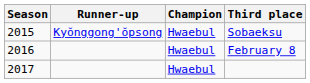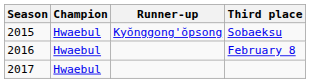 <table class="wikitable">
 <tr>
 <th>Season</th>
+<th>Champion</th>
 <th>Runner-up</th>
-<th>Champion</th>
 <th>Third place</th>
 </tr>
 <tr>
 <td>2015</td>
+<td><a href='#'>Hwaebul</a></td>
 <td><a href='#'>Kyŏnggong'ŏpsong</a></td>
-<td><a href='#'>Hwaebul</a></td>
 <td><a href='#'>Sobaeksu</a></td>
 </tr>
 <tr>
 <td>2016</td>
+<td><a href='#'>Hwaebul</a></td>
 <td></td>
-<td><a href='#'>Hwaebul</a></td>
 <td><a href='#'>February 8</a></td>
 </tr>
 <tr>
 <td>2017</td>
+<td><a href='#'>Hwaebul</a></td>
 <td></td>
-<td><a href='#'>Hwaebul</a></td>
 <td></td>
 </tr>
 </table>
